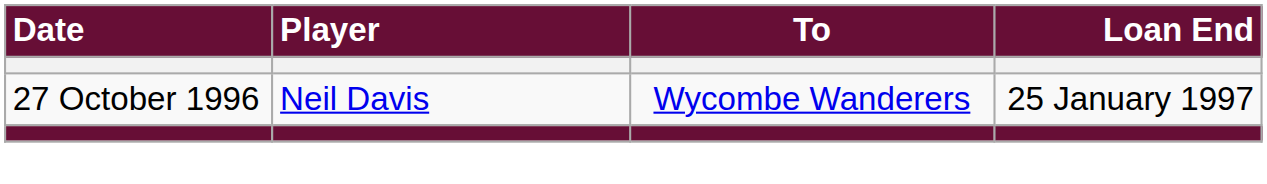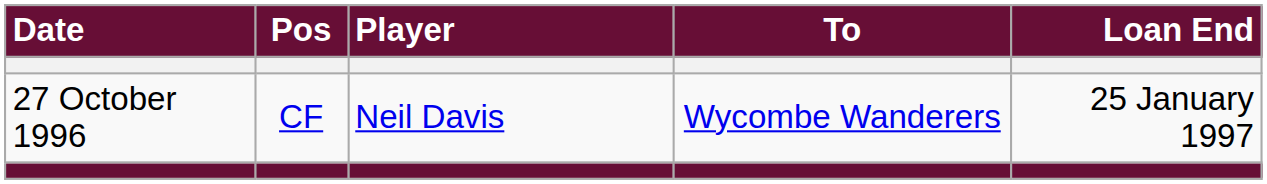 <table class="wikitable">
 <tr>
 <th style="background:#670E36; color:#ffffff; text-align:left; width:130px">Date</th>
+<th style="background:#670E36; color:#ffffff; text-align:center; width:40px">Pos</th>
 <th style="background:#670E36; color:#ffffff; text-align:left; width:180px">Player</th>
 <th style="background:#670E36; color:#ffffff; text-align:center; width:180px">To</th>
 <th style="background:#670E36; color:#ffffff; text-align:right; width:130px">Loan End</th>
 </tr>
 <tr>
 <th></th>
 <th></th>
 <th></th>
 <th></th>
+<th></th>
 </tr>
 <tr>
 <td>27 October 1996</td>
+<td style="text-align:center;"><a href='#'>CF</a></td>
 <td><a href='#'>Neil Davis</a></td>
 <td style="text-align:center;"><a href='#'>Wycombe Wanderers</a></td>
 <td style="text-align:right;">25 January 1997</td>
 </tr>
 <tr>
 <th style="background:#670E36;"></th>
 <th style="background:#670E36;"></th>
 <th style="background:#670E36;"></th>
 <th style="background:#670E36;"></th>
+<th style="background:#670E36;"></th>
 </tr>
 </table>
